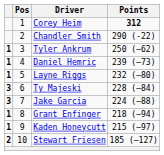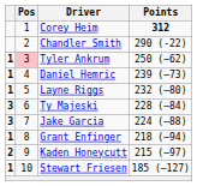 <table class="wikitable" style="font-size: 95%;">
 <tr>
 <th></th>
 <th>Pos</th>
 <th>Driver</th>
 <th>Points</th>
 </tr>
 <tr>
 <td align="left"></td>
 <td style="text-align:center;">1</td>
 <td><a href='#'>Corey Heim</a></td>
 <td style="text-align:center;"><strong>312</strong></td>
 </tr>
 <tr>
 <td align="left"></td>
 <td style="text-align:center;">2</td>
 <td><a href='#'>Chandler Smith</a></td>
 <td style="text-align:center;">290 (-22)</td>
 </tr>
 <tr>
 <td align="left"> <strong>1</strong></td>
-<td style="text-align:center;">3</td>
+<td style="background: pink; text-align:center;">3</td>
 <td><a href='#'>Tyler Ankrum</a></td>
 <td style="text-align:center;">250 (–62)</td>
 </tr>
 <tr>
 <td align="left"> <strong>1</strong></td>
 <td style="text-align:center;">4</td>
 <td><a href='#'>Daniel Hemric</a></td>
 <td style="text-align:center;">239 (–73)</td>
 </tr>
 <tr>
 <td align="left"> <strong>1</strong></td>
 <td style="text-align:center;">5</td>
 <td><a href='#'>Layne Riggs</a></td>
 <td style="text-align:center;">232 (–80)</td>
 </tr>
 <tr>
 <td align="left"> <strong>3</strong></td>
 <td style="text-align:center;">6</td>
 <td><a href='#'>Ty Majeski</a></td>
 <td style="text-align:center;">228 (–84)</td>
 </tr>
 <tr>
 <td align="left"> <strong>3</strong></td>
 <td style="text-align:center;">7</td>
 <td><a href='#'>Jake Garcia</a></td>
 <td style="text-align:center;">224 (–88)</td>
 </tr>
 <tr>
 <td align="left"> <strong>1</strong></td>
 <td style="text-align:center;">8</td>
 <td><a href='#'>Grant Enfinger</a></td>
 <td style="text-align:center;">218 (–94)</td>
 </tr>
 <tr>
-<td align="left"> <strong>1</strong></td>
+<td align="left"> <strong>2</strong></td>
 <td style="text-align:center;">9</td>
 <td><a href='#'>Kaden Honeycutt</a></td>
 <td style="text-align:center;">215 (–97)</td>
 </tr>
 <tr>
-<td align="left"> <strong>2</strong></td>
+<td align="left"> <strong>1</strong></td>
 <td style="text-align:center;">10</td>
 <td><a href='#'>Stewart Friesen</a></td>
 <td style="text-align:center;">185 (–127)</td>
 </tr>
 <tr class="sortbottom">
 <th colspan="9"></th>
 </tr>
 </table>
